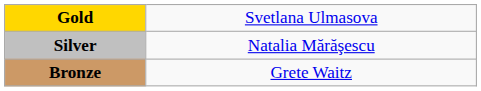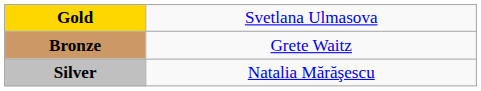 <table class="wikitable" style="text-align:center; " width="35%">
 <tr>
 <td bgcolor="gold"><strong>Gold</strong></td>
 <td><a href='#'>Svetlana Ulmasova</a><br>  <small><em></em></small></td>
 </tr>
 <tr>
+<td bgcolor="CC9966"><strong>Bronze</strong></td>
+<td><a href='#'>Grete Waitz</a><br>  <small><em></em></small></td>
+</tr>
+<tr>
 <td bgcolor="silver"><strong>Silver</strong></td>
 <td><a href='#'>Natalia Mărăşescu</a><br>  <small><em></em></small></td>
 </tr>
-<tr>
-<td bgcolor="CC9966"><strong>Bronze</strong></td>
-<td><a href='#'>Grete Waitz</a><br>  <small><em></em></small></td>
-</tr>
 </table>
